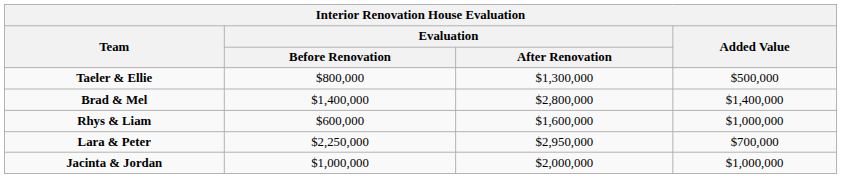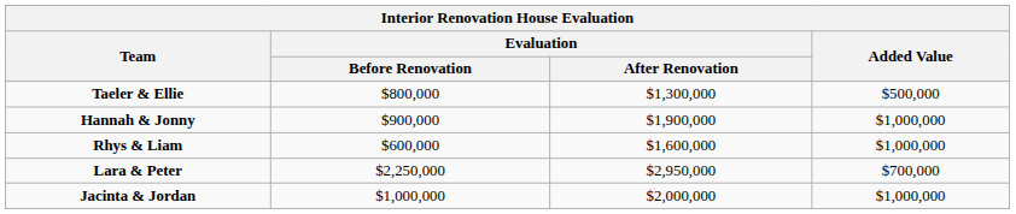 <table class="wikitable plainrowheaders" style="text-align:center; font-size:90%; width:65em;">
 <tr>
 <th colspan="4">Interior Renovation House Evaluation</th>
 </tr>
 <tr>
 <th rowspan="2">Team</th>
 <th colspan="2">Evaluation</th>
 <th rowspan="2">Added Value</th>
 </tr>
 <tr>
 <th>Before Renovation</th>
 <th>After Renovation</th>
 </tr>
 <tr>
 <td><strong>Taeler & Ellie</strong></td>
 <td>$800,000</td>
 <td>$1,300,000</td>
 <td>$500,000</td>
 </tr>
 <tr>
-<td><strong>Brad & Mel</strong></td>
-<td>$1,400,000</td>
-<td>$2,800,000</td>
-<td>$1,400,000</td>
+<td><strong>Hannah & Jonny</strong></td>
+<td>$900,000</td>
+<td>$1,900,000</td>
+<td>$1,000,000</td>
 </tr>
 <tr>
 <td><strong>Rhys & Liam</strong></td>
 <td>$600,000</td>
 <td>$1,600,000</td>
 <td>$1,000,000</td>
 </tr>
 <tr>
 <td><strong>Lara & Peter</strong></td>
 <td>$2,250,000</td>
 <td>$2,950,000</td>
 <td>$700,000</td>
 </tr>
 <tr>
 <td><strong>Jacinta & Jordan</strong></td>
 <td>$1,000,000</td>
 <td>$2,000,000</td>
 <td>$1,000,000</td>
 </tr>
 </table>
